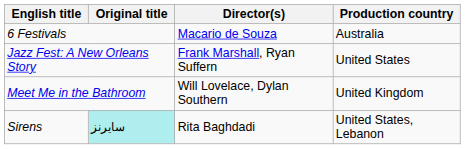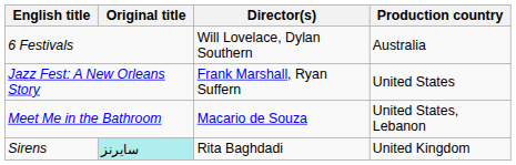 <table class="wikitable" style="width:95%; margin-bottom:2px">
 <tr>
 <th>English title</th>
 <th>Original title</th>
 <th>Director(s)</th>
 <th>Production country</th>
 </tr>
 <tr>
 <td colspan="2"><em>6 Festivals</em></td>
-<td><a href='#'>Macario de Souza</a></td>
+<td>Will Lovelace, Dylan Southern</td>
 <td>Australia</td>
 </tr>
 <tr>
 <td colspan="2"><em><a href='#'>Jazz Fest: A New Orleans Story</a></em></td>
 <td><a href='#'>Frank Marshall</a>, Ryan Suffern</td>
 <td>United States</td>
 </tr>
 <tr>
 <td colspan="2"><em><a href='#'>Meet Me in the Bathroom</a></em></td>
-<td>Will Lovelace, Dylan Southern</td>
-<td>United Kingdom</td>
+<td><a href='#'>Macario de Souza</a></td>
+<td>United States, Lebanon</td>
 </tr>
 <tr>
 <td><em>Sirens</em></td>
 <td style="background: paleturquoise;">سايرنز</td>
 <td>Rita Baghdadi</td>
-<td>United States, Lebanon</td>
+<td>United Kingdom</td>
 </tr>
 </table>
